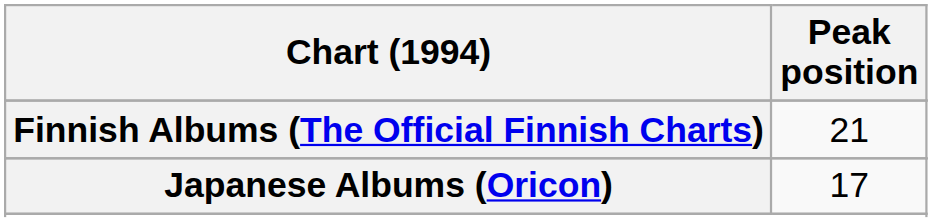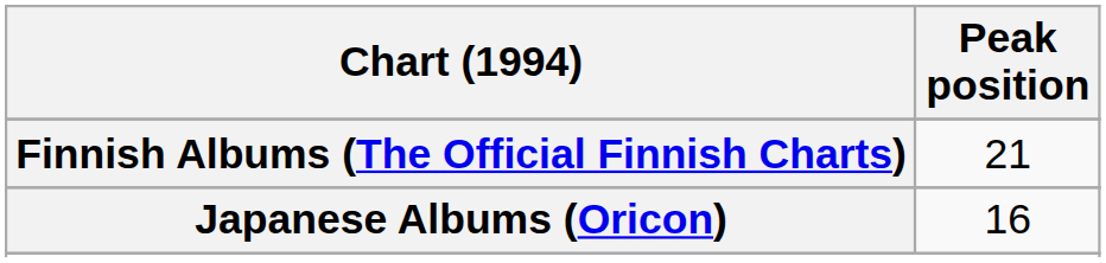 <table class="wikitable sortable plainrowheaders" style="text-align:center">
 <tr>
 <th scope="col">Chart (1994)</th>
 <th scope="col">Peak<br>position</th>
 </tr>
 <tr>
 </tr>
 <tr>
 </tr>
 <tr>
 <th scope="row">Finnish Albums (<a href='#'>The Official Finnish Charts</a>)</th>
 <td align="center">21</td>
 </tr>
 <tr>
 </tr>
 <tr>
 <th scope="row">Japanese Albums (<a href='#'>Oricon</a>)</th>
-<td>17</td>
+<td>16</td>
 </tr>
 <tr>
 </tr>
 <tr>
 </tr>
 <tr>
 </tr>
 <tr>
 </tr>
 <tr>
 </tr>
 </table>
